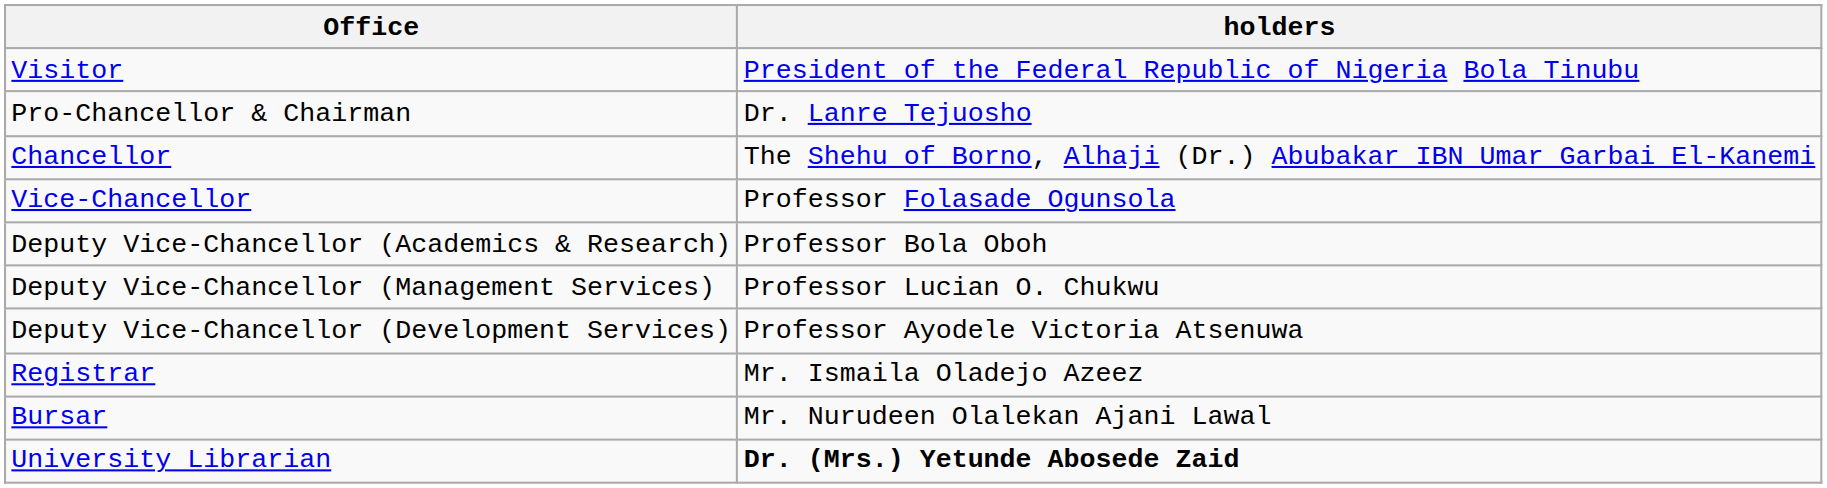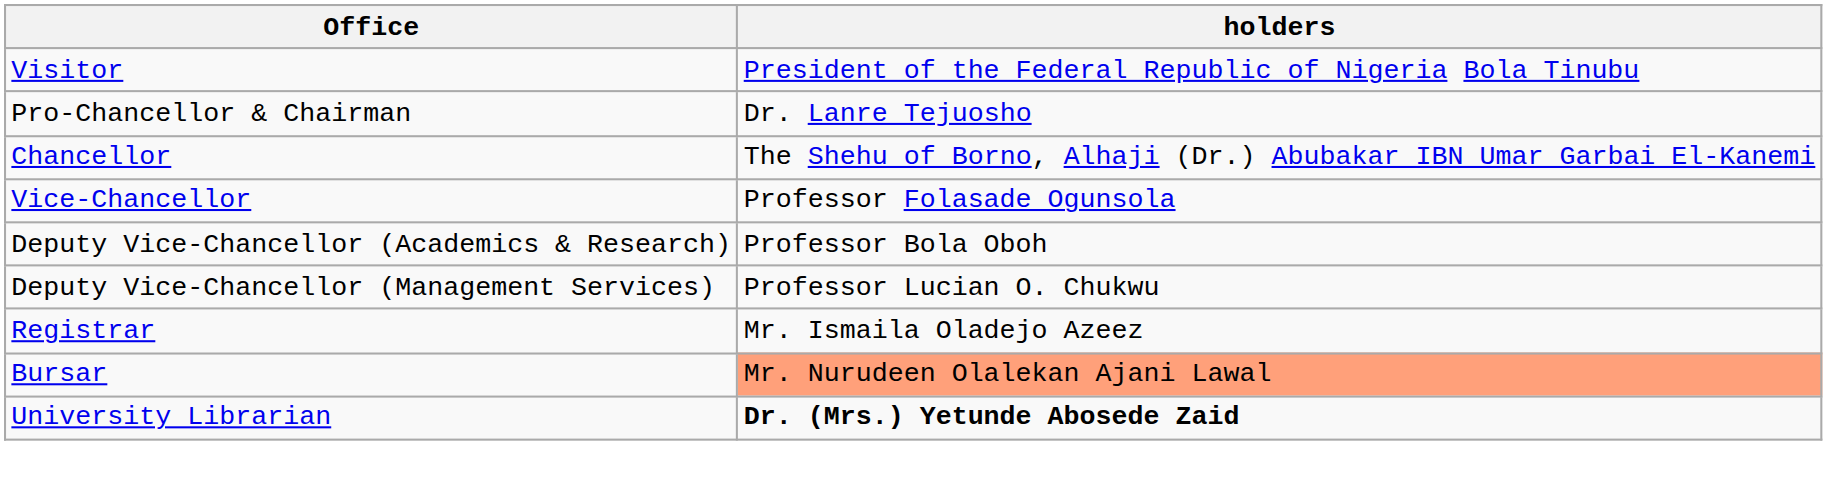 <table class="wikitable">
 <tr>
 <th>Office</th>
 <th>holders</th>
 </tr>
 <tr>
 <td><a href='#'>Visitor</a></td>
 <td><a href='#'>President of the Federal Republic of Nigeria</a> <a href='#'>Bola Tinubu</a></td>
 </tr>
 <tr>
 <td>Pro-Chancellor & Chairman</td>
 <td>Dr. <a href='#'>Lanre Tejuosho</a></td>
 </tr>
 <tr>
 <td><a href='#'>Chancellor</a></td>
 <td>The <a href='#'>Shehu of Borno</a>, <a href='#'>Alhaji</a> (Dr.) <a href='#'>Abubakar IBN Umar Garbai El-Kanemi</a></td>
 </tr>
 <tr>
 <td><a href='#'>Vice-Chancellor</a></td>
 <td>Professor <a href='#'>Folasade Ogunsola</a></td>
 </tr>
 <tr>
 <td>Deputy Vice-Chancellor (Academics & Research)</td>
 <td>Professor Bola Oboh</td>
 </tr>
 <tr>
 <td>Deputy Vice-Chancellor (Management Services)</td>
 <td>Professor Lucian O. Chukwu</td>
 </tr>
 <tr>
-<td>Deputy Vice-Chancellor (Development Services)</td>
-<td>Professor Ayodele Victoria Atsenuwa</td>
-</tr>
-<tr>
 <td><a href='#'>Registrar</a></td>
 <td>Mr. Ismaila Oladejo Azeez</td>
 </tr>
 <tr>
 <td><a href='#'>Bursar</a></td>
-<td>Mr. Nurudeen Olalekan Ajani Lawal</td>
+<td style="background: lightsalmon;">Mr. Nurudeen Olalekan Ajani Lawal</td>
 </tr>
 <tr>
 <td><a href='#'>University Librarian</a></td>
 <td><strong>Dr. (Mrs.) Yetunde Abosede Zaid</strong></td>
 </tr>
 </table>
